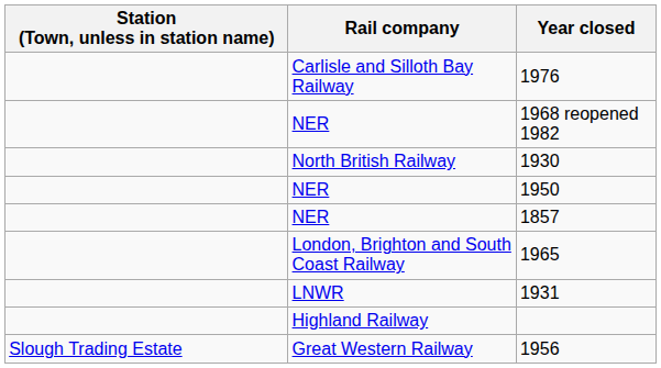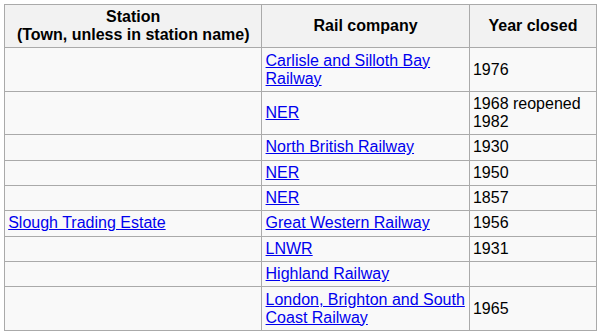 <table class="wikitable sortable">
 <tr>
 <th style="width:250px">Station<br>(Town, unless in station name)</th>
 <th style="width:200px">Rail company</th>
 <th style="width:120px">Year closed</th>
 </tr>
 <tr>
 <td></td>
 <td><a href='#'>Carlisle and Silloth Bay Railway</a></td>
 <td>1976</td>
 </tr>
 <tr>
 <td></td>
 <td><a href='#'>NER</a></td>
 <td>1968 reopened 1982</td>
 </tr>
 <tr>
 <td></td>
 <td><a href='#'>North British Railway</a></td>
 <td>1930</td>
 </tr>
 <tr>
 <td></td>
 <td><a href='#'>NER</a></td>
 <td>1950</td>
 </tr>
 <tr>
 <td></td>
 <td><a href='#'>NER</a></td>
 <td>1857</td>
 </tr>
 <tr>
-<td></td>
-<td><a href='#'>London, Brighton and South Coast Railway</a></td>
-<td>1965</td>
+<td><a href='#'>Slough Trading Estate</a></td>
+<td><a href='#'>Great Western Railway</a></td>
+<td>1956</td>
 </tr>
 <tr>
 <td></td>
 <td><a href='#'>LNWR</a></td>
 <td>1931</td>
 </tr>
 <tr>
 <td></td>
 <td><a href='#'>Highland Railway</a></td>
 <td></td>
 </tr>
 <tr>
-<td><a href='#'>Slough Trading Estate</a></td>
-<td><a href='#'>Great Western Railway</a></td>
-<td>1956</td>
+<td></td>
+<td><a href='#'>London, Brighton and South Coast Railway</a></td>
+<td>1965</td>
 </tr>
 </table>
